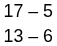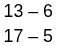 <table style="text-align:center">
 <tr>
 <th width=200></th>
 <th width=100></th>
 <th width=200></th>
 </tr>
 <tr>
 <td align=right><strong></strong></td>
-<td>17 – 5</td>
+<td>13 – 6</td>
 <td align=left></td>
 </tr>
 <tr>
 <td align=right><strong></strong></td>
-<td>13 – 6</td>
+<td>17 – 5</td>
 <td align=left></td>
 </tr>
 </table>
